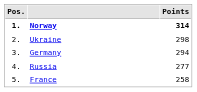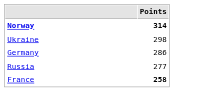 <table cellspacing="1" cellpadding="3" style="border:1px solid #AAAAAA;font-size:90%">
 <tr bgcolor="#E4E4E4">
-<th style="border-bottom:1px solid #AAAAAA" width=10>Pos.</th>
 <th style="border-bottom:1px solid #AAAAAA" width=200></th>
 <th style="border-bottom:1px solid #AAAAAA" width=20>Points</th>
 </tr>
 <tr>
-<td align="center"><strong>1.</strong></td>
 <td> <strong><a href='#'>Norway</a></strong></td>
 <td align="right"><strong>314</strong></td>
 </tr>
 <tr>
-<td align="center">2.</td>
 <td> <a href='#'>Ukraine</a></td>
 <td align="right">298</td>
 </tr>
 <tr>
-<td align="center">3.</td>
 <td> <a href='#'>Germany</a></td>
-<td align="right">294</td>
+<td align="right">286</td>
 </tr>
 <tr>
-<td align="center">4.</td>
 <td> <a href='#'>Russia</a></td>
 <td align="right">277</td>
 </tr>
 <tr>
-<td align="center">5.</td>
 <td> <a href='#'>France</a></td>
-<td align="right">258</td>
+<td align="right"><strong>258</strong></td>
 </tr>
 </table>
